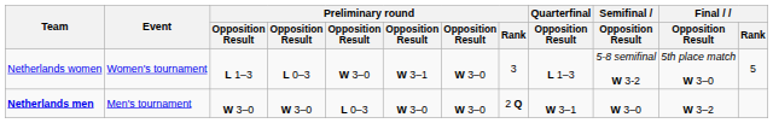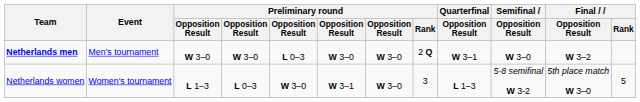 <table class=wikitable style=font-size:90%;text-align:center>
 <tr>
 <th rowspan=2>Team</th>
 <th rowspan=2>Event</th>
 <th colspan=6>Preliminary round</th>
 <th>Quarterfinal</th>
 <th>Semifinal / </th>
 <th colspan=2>Final /  / </th>
 </tr>
 <tr style=font-size:95%>
 <th>Opposition<br>Result</th>
 <th>Opposition<br>Result</th>
 <th>Opposition<br>Result</th>
 <th>Opposition<br>Result</th>
 <th>Opposition<br>Result</th>
 <th>Rank</th>
 <th>Opposition<br>Result</th>
 <th>Opposition<br>Result</th>
 <th>Opposition<br>Result</th>
 <th>Rank</th>
 </tr>
 <tr>
+<td align=left><strong><a href='#'>Netherlands men</a></strong></td>
+<td align=left><a href='#'>Men's tournament</a></td>
+<td><br><strong>W</strong> 3–0</td>
+<td><br><strong>W</strong> 3–0</td>
+<td><br><strong>L</strong> 0–3</td>
+<td><br><strong>W</strong> 3–0</td>
+<td><br><strong>W</strong> 3–0</td>
+<td>2 <strong>Q</strong></td>
+<td><br><strong>W</strong> 3–1</td>
+<td><br><strong>W</strong> 3–0</td>
+<td><br><strong>W</strong> 3–2</td>
+<td></td>
+</tr>
+<tr>
 <td align=left><a href='#'>Netherlands women</a></td>
 <td align=left><a href='#'>Women's tournament</a></td>
 <td><br><strong>L</strong> 1–3</td>
 <td><br><strong>L</strong> 0–3</td>
 <td><br><strong>W</strong> 3–0</td>
 <td><br><strong>W</strong> 3–1</td>
 <td><br><strong>W</strong> 3–0</td>
 <td>3</td>
 <td><br><strong>L</strong> 1–3</td>
 <td><em>5-8 semifinal</em><br><br><strong>W</strong> 3-2</td>
 <td><em>5th place match</em><br><br><strong>W</strong> 3–0</td>
 <td>5</td>
 </tr>
-<tr>
-<td align=left><strong><a href='#'>Netherlands men</a></strong></td>
-<td align=left><a href='#'>Men's tournament</a></td>
-<td><br><strong>W</strong> 3–0</td>
-<td><br><strong>W</strong> 3–0</td>
-<td><br><strong>L</strong> 0–3</td>
-<td><br><strong>W</strong> 3–0</td>
-<td><br><strong>W</strong> 3–0</td>
-<td>2 <strong>Q</strong></td>
-<td><br><strong>W</strong> 3–1</td>
-<td><br><strong>W</strong> 3–0</td>
-<td><br><strong>W</strong> 3–2</td>
-<td></td>
-</tr>
 </table>
